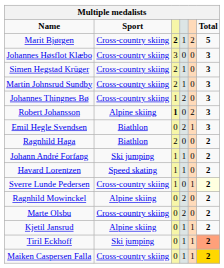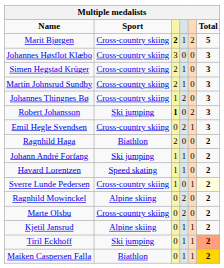 <table class="wikitable" style="font-size:85%; float:right; clear:right; min-width:308px">
 <tr bgcolor=EFEFEF>
 <th colspan=7>Multiple medalists</th>
 </tr>
 <tr align=center>
 <td><strong>Name</strong></td>
 <td><strong>Sport</strong></td>
 <td bgcolor=F7F6A8></td>
 <td bgcolor=DCE5E5></td>
 <td bgcolor=FFDAB9></td>
 <td><strong>Total</strong></td>
 </tr>
 <tr align=center>
 <td><a href='#'>Marit Bjørgen</a></td>
 <td><a href='#'>Cross-country skiing</a></td>
 <td bgcolor=F7F6A8><strong>2</strong></td>
 <td bgcolor=DCE5E5>1</td>
 <td bgcolor=FFDAB9>2</td>
 <td><strong>5</strong></td>
 </tr>
 <tr align=center>
 <td><a href='#'>Johannes Høsflot Klæbo</a></td>
 <td><a href='#'>Cross-country skiing</a></td>
 <td bgcolor=F7F6A8>3</td>
 <td bgcolor=DCE5E5>0</td>
 <td bgcolor=FFDAB9>0</td>
 <td><strong>3</strong></td>
 </tr>
 <tr align=center>
 <td><a href='#'>Simen Hegstad Krüger</a></td>
 <td><a href='#'>Cross-country skiing</a></td>
 <td bgcolor=F7F6A8>2</td>
 <td bgcolor=DCE5E5>1</td>
 <td bgcolor=FFDAB9>0</td>
 <td><strong>3</strong></td>
 </tr>
 <tr align=center>
 <td><a href='#'>Martin Johnsrud Sundby</a></td>
 <td><a href='#'>Cross-country skiing</a></td>
 <td bgcolor=F7F6A8>2</td>
 <td bgcolor=DCE5E5>1</td>
 <td bgcolor=FFDAB9>0</td>
 <td><strong>3</strong></td>
 </tr>
 <tr align=center>
 <td><a href='#'>Johannes Thingnes Bø</a></td>
 <td><a href='#'>Cross-country skiing</a></td>
 <td bgcolor=F7F6A8>1</td>
 <td bgcolor=DCE5E5>2</td>
 <td bgcolor=FFDAB9>0</td>
 <td><strong>3</strong></td>
 </tr>
 <tr align=center>
 <td><a href='#'>Robert Johansson</a></td>
-<td><a href='#'>Alpine skiing</a></td>
+<td><a href='#'>Ski jumping</a></td>
 <td bgcolor=F7F6A8><strong>1</strong></td>
 <td bgcolor=DCE5E5>0</td>
 <td bgcolor=FFDAB9>2</td>
 <td><strong>3</strong></td>
 </tr>
 <tr align=center>
 <td><a href='#'>Emil Hegle Svendsen</a></td>
-<td><a href='#'>Biathlon</a></td>
+<td><a href='#'>Cross-country skiing</a></td>
 <td bgcolor=F7F6A8>0</td>
 <td bgcolor=DCE5E5>2</td>
 <td bgcolor=FFDAB9>1</td>
 <td><strong>3</strong></td>
 </tr>
 <tr align=center>
 <td><a href='#'>Ragnhild Haga</a></td>
 <td><a href='#'>Biathlon</a></td>
 <td bgcolor=F7F6A8>2</td>
 <td bgcolor=DCE5E5>0</td>
 <td bgcolor=FFDAB9>0</td>
 <td><strong>2</strong></td>
 </tr>
 <tr align=center>
 <td><a href='#'>Johann André Forfang</a></td>
 <td><a href='#'>Ski jumping</a></td>
 <td bgcolor=F7F6A8>1</td>
 <td bgcolor=DCE5E5>1</td>
 <td bgcolor=FFDAB9>0</td>
 <td><strong>2</strong></td>
 </tr>
 <tr align=center>
 <td><a href='#'>Havard Lorentzen</a></td>
 <td><a href='#'>Speed skating</a></td>
 <td bgcolor=F7F6A8>1</td>
 <td bgcolor=DCE5E5>1</td>
 <td bgcolor=FFDAB9>0</td>
 <td><strong>2</strong></td>
 </tr>
 <tr align=center>
 <td><a href='#'>Sverre Lunde Pedersen</a></td>
 <td><a href='#'>Cross-country skiing</a></td>
 <td bgcolor=F7F6A8>1</td>
 <td bgcolor=DCE5E5>0</td>
 <td bgcolor=FFDAB9>1</td>
 <td style="background: lightyellow;"><strong>2</strong></td>
 </tr>
 <tr align=center>
 <td><a href='#'>Ragnhild Mowinckel</a></td>
 <td><a href='#'>Alpine skiing</a></td>
 <td bgcolor=F7F6A8>0</td>
 <td bgcolor=DCE5E5>2</td>
 <td bgcolor=FFDAB9>0</td>
 <td><strong>2</strong></td>
 </tr>
 <tr align=center>
 <td><a href='#'>Marte Olsbu</a></td>
 <td><a href='#'>Cross-country skiing</a></td>
 <td bgcolor=F7F6A8>0</td>
 <td bgcolor=DCE5E5>2</td>
 <td bgcolor=FFDAB9>0</td>
 <td><strong>2</strong></td>
 </tr>
 <tr align=center>
 <td><a href='#'>Kjetil Jansrud</a></td>
 <td><a href='#'>Alpine skiing</a></td>
 <td bgcolor=F7F6A8>0</td>
 <td bgcolor=DCE5E5>1</td>
 <td bgcolor=FFDAB9>1</td>
 <td><strong>2</strong></td>
 </tr>
 <tr align=center>
 <td><a href='#'>Tiril Eckhoff</a></td>
 <td><a href='#'>Ski jumping</a></td>
 <td bgcolor=F7F6A8>0</td>
 <td bgcolor=DCE5E5>1</td>
 <td bgcolor=FFDAB9>1</td>
 <td style="background: lightsalmon;"><strong>2</strong></td>
 </tr>
 <tr align=center>
 <td><a href='#'>Maiken Caspersen Falla</a></td>
-<td><a href='#'>Cross-country skiing</a></td>
+<td><a href='#'>Biathlon</a></td>
 <td bgcolor=F7F6A8>0</td>
 <td bgcolor=DCE5E5>1</td>
 <td bgcolor=FFDAB9>1</td>
 <td style="background: gold;"><strong>2</strong></td>
 </tr>
 </table>
